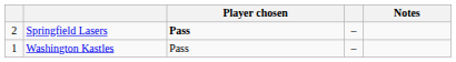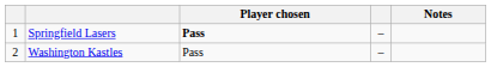 <table class="wikitable" style="text-align:left">
 <tr>
 <th width="20px"></th>
 <th width="200px"></th>
 <th width="250px">Player chosen</th>
 <th width="20px"></th>
 <th width="120px">Notes</th>
 </tr>
 <tr>
-<td style="text-align:center">2</td>
+<td style="text-align:center">1</td>
 <td><a href='#'>Springfield Lasers</a></td>
 <td><strong>Pass</strong></td>
 <td style="text-align:center">–</td>
 <td></td>
 </tr>
 <tr>
-<td style="text-align:center">1</td>
+<td style="text-align:center">2</td>
 <td><a href='#'>Washington Kastles</a></td>
 <td>Pass</td>
 <td style="text-align:center">–</td>
 <td></td>
 </tr>
 </table>
